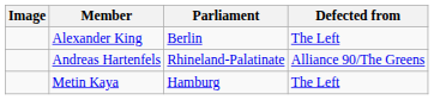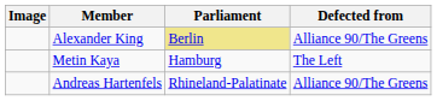 <table class="wikitable sortable">
 <tr>
 <th>Image</th>
 <th>Member</th>
 <th>Parliament</th>
 <th>Defected from</th>
 </tr>
 <tr>
 <td></td>
 <td><a href='#'>Alexander King</a></td>
-<td><a href='#'>Berlin</a></td>
+<td style="background: khaki;"><a href='#'>Berlin</a></td>
+<td><a href='#'>Alliance 90/The Greens</a></td>
+</tr>
+<tr>
+<td></td>
+<td><a href='#'>Metin Kaya</a></td>
+<td><a href='#'>Hamburg</a></td>
 <td><a href='#'>The Left</a></td>
 </tr>
 <tr>
 <td></td>
 <td><a href='#'>Andreas Hartenfels</a></td>
 <td><a href='#'>Rhineland-Palatinate</a></td>
 <td><a href='#'>Alliance 90/The Greens</a></td>
 </tr>
-<tr>
-<td></td>
-<td><a href='#'>Metin Kaya</a></td>
-<td><a href='#'>Hamburg</a></td>
-<td><a href='#'>The Left</a></td>
-</tr>
 </table>
